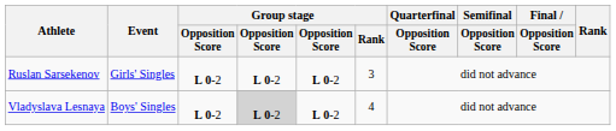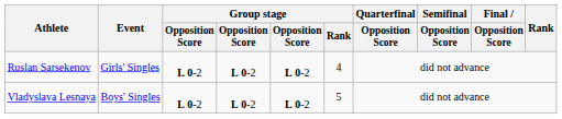 <table class="wikitable" style="font-size:90%">
 <tr>
 <th rowspan=2>Athlete</th>
 <th rowspan=2>Event</th>
 <th colspan=4>Group stage</th>
 <th>Quarterfinal</th>
 <th>Semifinal</th>
 <th>Final / </th>
 <th rowspan=2>Rank</th>
 </tr>
 <tr style="font-size:95%">
 <th>Opposition<br>Score</th>
 <th>Opposition<br>Score</th>
 <th>Opposition<br>Score</th>
 <th>Rank</th>
 <th>Opposition<br>Score</th>
 <th>Opposition<br>Score</th>
 <th>Opposition<br>Score</th>
 </tr>
 <tr align=center>
 <td align=left><a href='#'>Ruslan Sarsekenov</a></td>
 <td align=left><a href='#'>Girls' Singles</a></td>
 <td> <br> <strong>L</strong> <strong>0</strong>-2</td>
 <td> <br> <strong>L</strong> <strong>0</strong>-2</td>
 <td> <br> <strong>L</strong> <strong>0</strong>-2</td>
-<td>3</td>
+<td>4</td>
 <td colspan=4>did not advance</td>
 </tr>
 <tr align=center>
 <td align=left><a href='#'>Vladyslava Lesnaya</a></td>
 <td align=left><a href='#'>Boys' Singles</a></td>
 <td> <br> <strong>L</strong> <strong>0</strong>-2</td>
-<td style="background: lightgrey;"> <br> <strong>L</strong> <strong>0</strong>-2</td>
 <td> <br> <strong>L</strong> <strong>0</strong>-2</td>
-<td>4</td>
+<td> <br> <strong>L</strong> <strong>0</strong>-2</td>
+<td>5</td>
 <td colspan=4>did not advance</td>
 </tr>
 </table>
